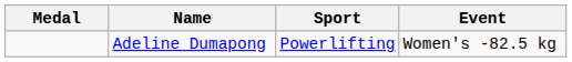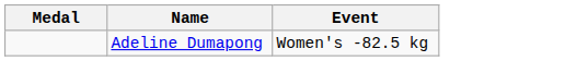 <table class="wikitable">
 <tr>
 <th style="width:6em">Medal</th>
 <th style="width:10em">Name</th>
-<th style="width:7em">Sport</th>
 <th style="width:10em">Event</th>
 </tr>
 <tr>
 <td></td>
 <td><a href='#'>Adeline Dumapong</a></td>
-<td><a href='#'>Powerlifting</a></td>
 <td>Women's -82.5 kg</td>
 </tr>
 </table>
